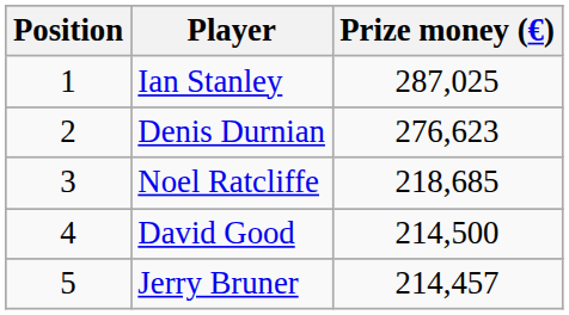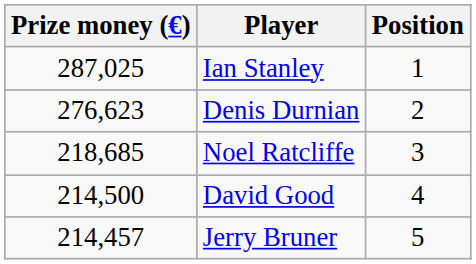 <table class=wikitable>
 <tr>
+<th>Prize money (<a href='#'>€</a>)</th>
+<th>Player</th>
 <th>Position</th>
-<th>Player</th>
-<th>Prize money (<a href='#'>€</a>)</th>
 </tr>
 <tr>
+<td align=center>287,025</td>
+<td> <a href='#'>Ian Stanley</a></td>
 <td align=center>1</td>
-<td> <a href='#'>Ian Stanley</a></td>
-<td align=center>287,025</td>
 </tr>
 <tr>
+<td align=center>276,623</td>
+<td> <a href='#'>Denis Durnian</a></td>
 <td align=center>2</td>
-<td> <a href='#'>Denis Durnian</a></td>
-<td align=center>276,623</td>
 </tr>
 <tr>
+<td align=center>218,685</td>
+<td> <a href='#'>Noel Ratcliffe</a></td>
 <td align=center>3</td>
-<td> <a href='#'>Noel Ratcliffe</a></td>
-<td align=center>218,685</td>
 </tr>
 <tr>
+<td align=center>214,500</td>
+<td> <a href='#'>David Good</a></td>
 <td align=center>4</td>
-<td> <a href='#'>David Good</a></td>
-<td align=center>214,500</td>
 </tr>
 <tr>
+<td align=center>214,457</td>
+<td> <a href='#'>Jerry Bruner</a></td>
 <td align=center>5</td>
-<td> <a href='#'>Jerry Bruner</a></td>
-<td align=center>214,457</td>
 </tr>
 </table>
